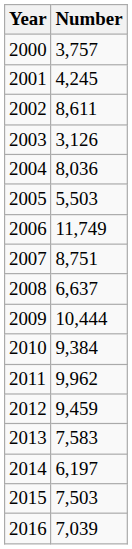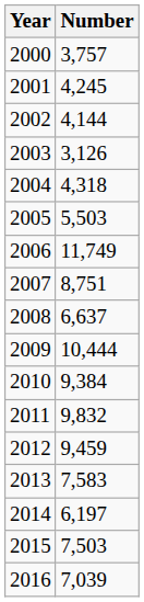 <table class="wikitable">
 <tr>
 <th>Year</th>
 <th>Number</th>
 </tr>
 <tr>
 <td>2000</td>
 <td>3,757</td>
 </tr>
 <tr>
 <td>2001</td>
 <td>4,245</td>
 </tr>
 <tr>
 <td>2002</td>
-<td>8,611</td>
+<td>4,144</td>
 </tr>
 <tr>
 <td>2003</td>
 <td>3,126</td>
 </tr>
 <tr>
 <td>2004</td>
-<td>8,036</td>
+<td>4,318</td>
 </tr>
 <tr>
 <td>2005</td>
 <td>5,503</td>
 </tr>
 <tr>
 <td>2006</td>
 <td>11,749</td>
 </tr>
 <tr>
 <td>2007</td>
 <td>8,751</td>
 </tr>
 <tr>
 <td>2008</td>
 <td>6,637</td>
 </tr>
 <tr>
 <td>2009</td>
 <td>10,444</td>
 </tr>
 <tr>
 <td>2010</td>
 <td>9,384</td>
 </tr>
 <tr>
 <td>2011</td>
-<td>9,962</td>
+<td>9,832</td>
 </tr>
 <tr>
 <td>2012</td>
 <td>9,459</td>
 </tr>
 <tr>
 <td>2013</td>
 <td>7,583</td>
 </tr>
 <tr>
 <td>2014</td>
 <td>6,197</td>
 </tr>
 <tr>
 <td>2015</td>
 <td>7,503</td>
 </tr>
 <tr>
 <td>2016</td>
 <td>7,039</td>
 </tr>
 </table>
